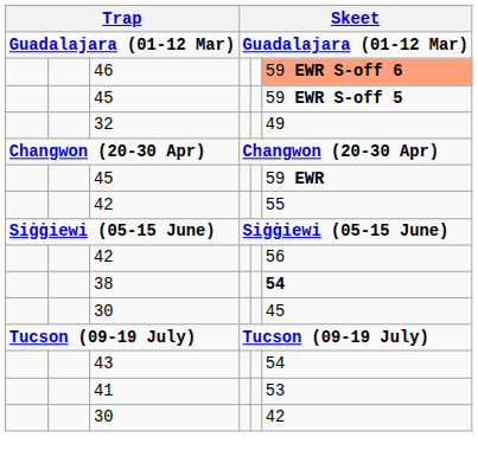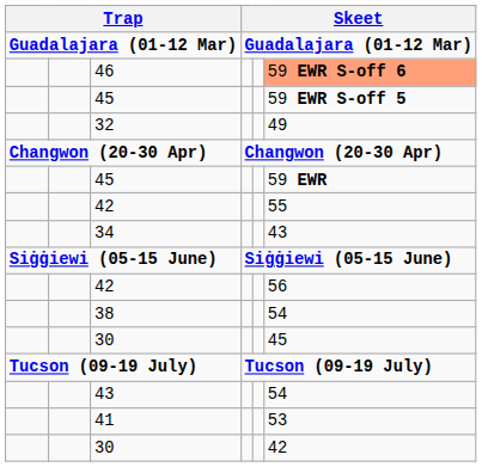 <table class="wikitable">
 <tr>
 <th colspan="3"><a href='#'>Trap</a></th>
 <th colspan="3"><a href='#'>Skeet</a></th>
 </tr>
 <tr>
 <td colspan="3"><strong><a href='#'>Guadalajara</a>  (01-12 Mar)</strong></td>
 <td colspan="3"><strong><a href='#'>Guadalajara</a>  (01-12 Mar)</strong></td>
 </tr>
 <tr>
 <td></td>
 <td></td>
 <td>46</td>
 <td></td>
 <td></td>
 <td style="background: lightsalmon;">59 <strong>EWR S-off 6</strong></td>
 </tr>
 <tr>
 <td></td>
 <td></td>
 <td>45</td>
 <td></td>
 <td></td>
 <td>59 <strong>EWR S-off 5</strong></td>
 </tr>
 <tr>
 <td></td>
 <td></td>
 <td>32</td>
 <td></td>
 <td></td>
 <td>49</td>
 </tr>
 <tr>
 <td colspan="3"><strong><a href='#'>Changwon</a></strong> <strong> (20-30 Apr)</strong></td>
 <td colspan="3"><strong><a href='#'>Changwon</a></strong> <strong> (20-30 Apr)</strong></td>
 </tr>
 <tr>
 <td></td>
 <td></td>
 <td>45</td>
 <td></td>
 <td></td>
 <td>59 <strong>EWR</strong></td>
 </tr>
 <tr>
 <td></td>
 <td></td>
 <td>42</td>
 <td></td>
 <td></td>
 <td>55</td>
 </tr>
 <tr>
+<td></td>
+<td></td>
+<td>34</td>
+<td></td>
+<td></td>
+<td>43</td>
+</tr>
+<tr>
 <td colspan="3"><strong><a href='#'>Siġġiewi</a>   (05-15 June)</strong></td>
 <td colspan="3"><strong><a href='#'>Siġġiewi</a>   (05-15 June)</strong></td>
 </tr>
 <tr>
 <td></td>
 <td></td>
 <td>42</td>
 <td></td>
 <td></td>
 <td>56</td>
 </tr>
 <tr>
 <td></td>
 <td></td>
 <td>38</td>
 <td></td>
 <td></td>
-<td><strong>54</strong></td>
+<td>54</td>
 </tr>
 <tr>
 <td></td>
 <td></td>
 <td>30</td>
 <td></td>
 <td></td>
 <td>45</td>
 </tr>
 <tr>
 <td colspan="3"><strong><a href='#'>Tucson</a>  (09-19 July)</strong></td>
 <td colspan="3"><strong><a href='#'>Tucson</a>  (09-19 July)</strong></td>
 </tr>
 <tr>
 <td></td>
 <td></td>
 <td>43</td>
 <td></td>
 <td></td>
 <td>54</td>
 </tr>
 <tr>
 <td></td>
 <td></td>
 <td>41</td>
 <td></td>
 <td></td>
 <td>53</td>
 </tr>
 <tr>
 <td></td>
 <td></td>
 <td>30</td>
 <td></td>
 <td></td>
 <td>42</td>
 </tr>
 </table>
